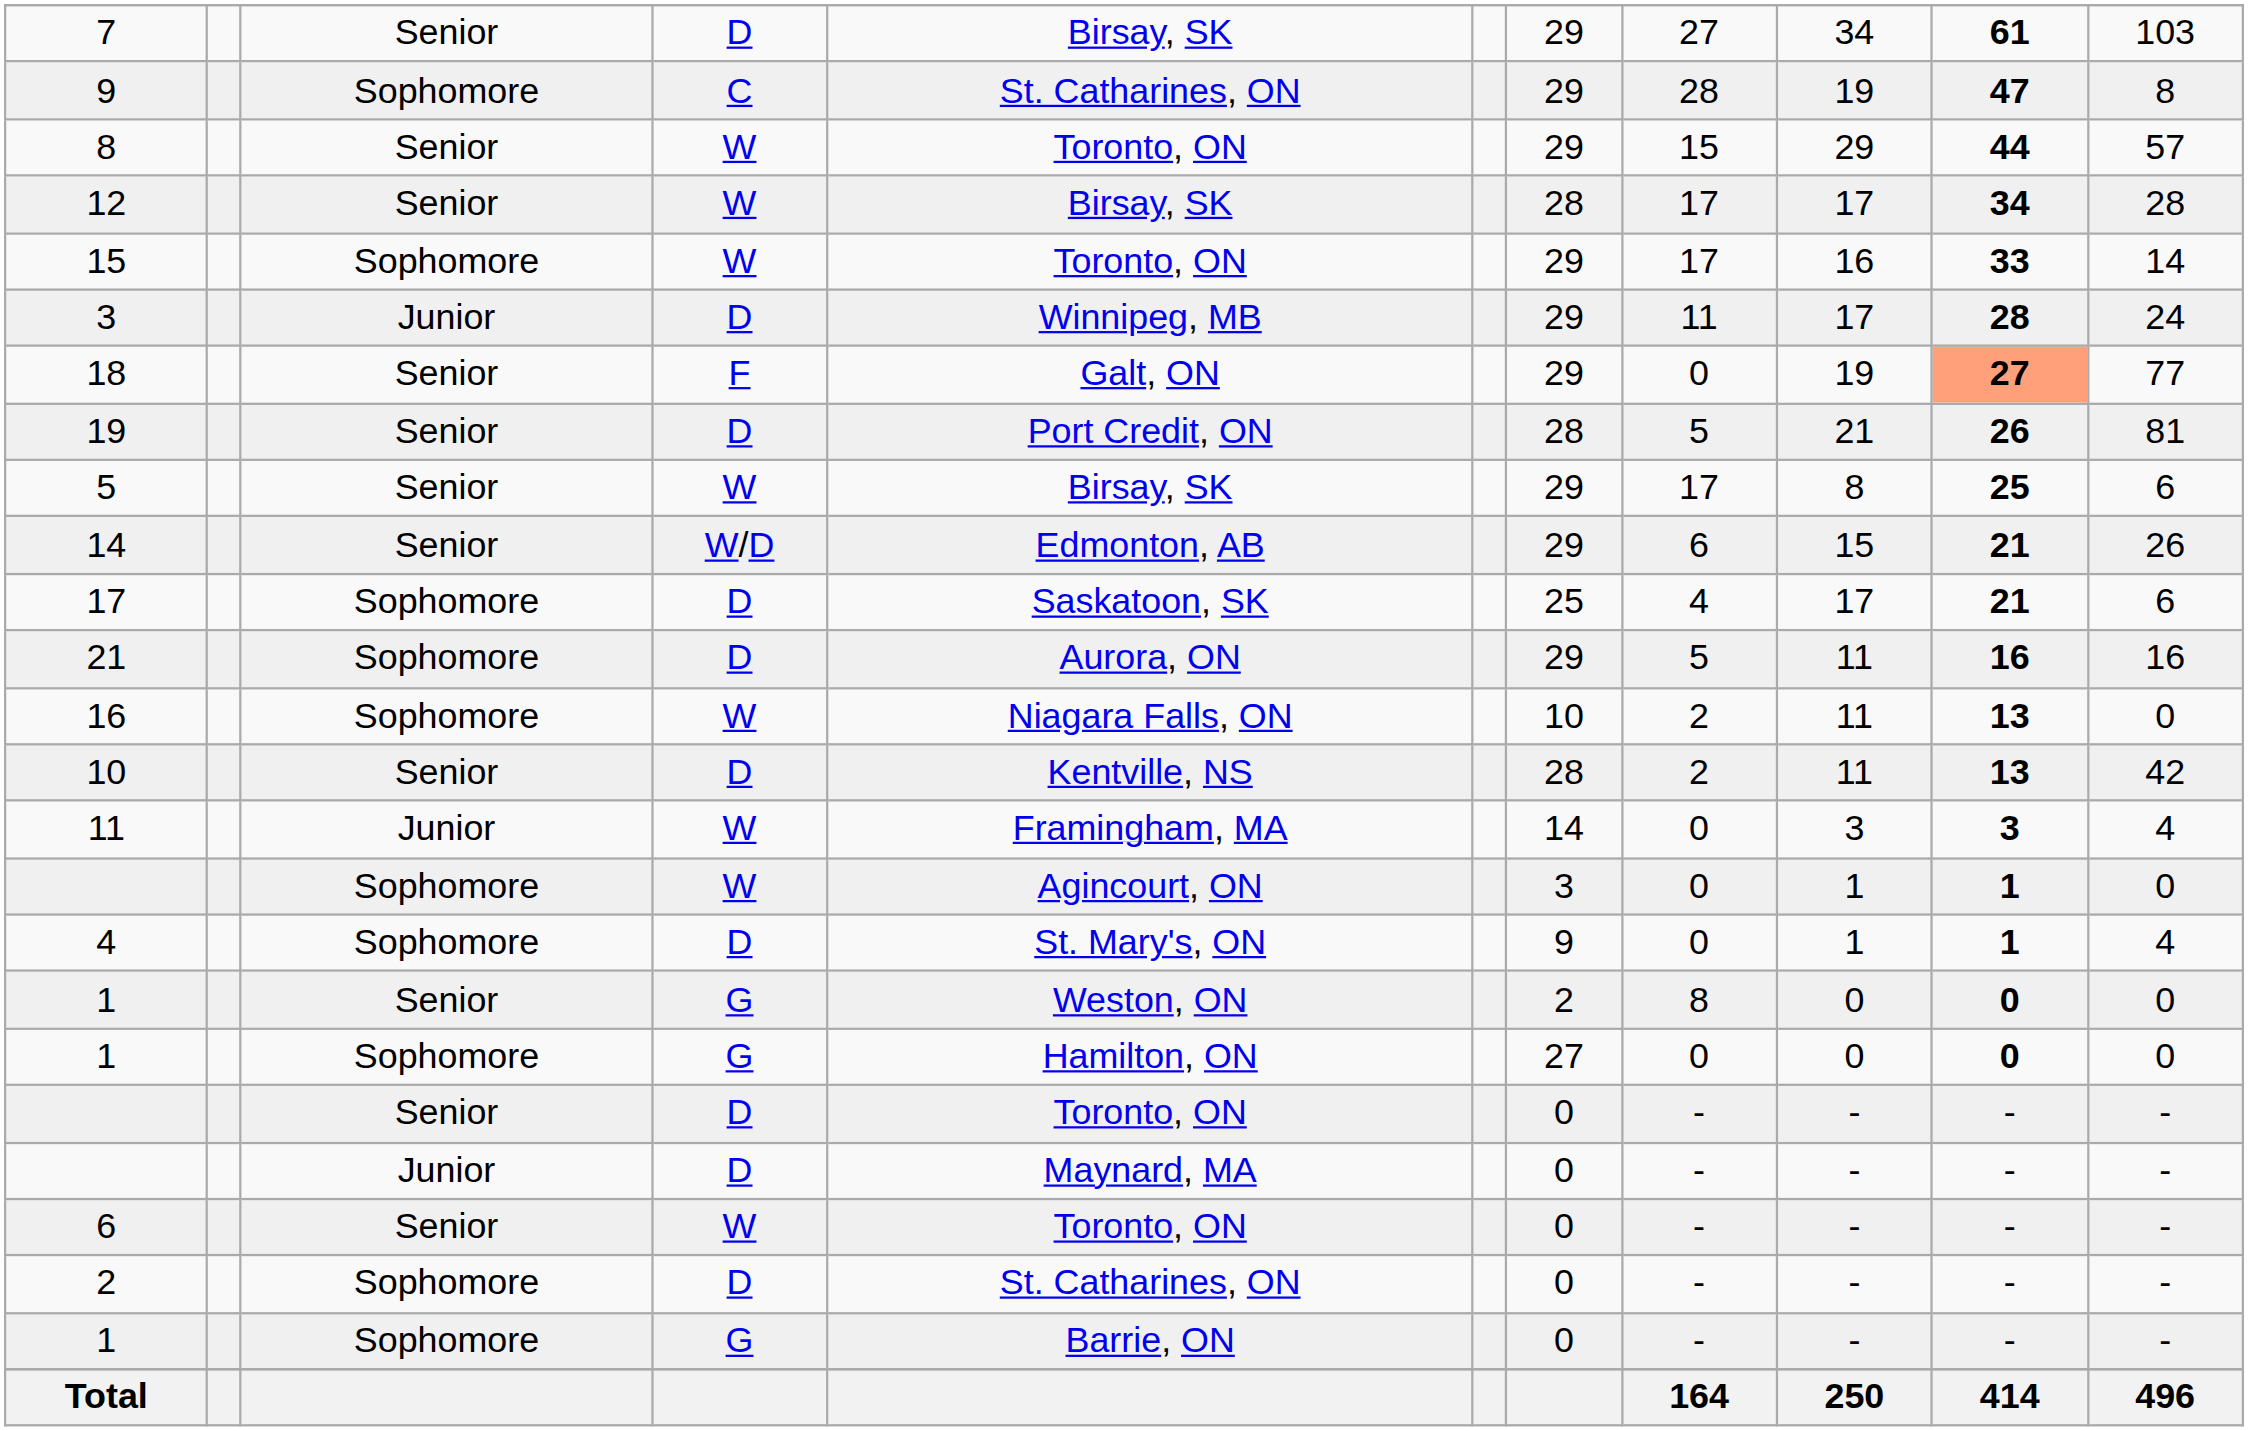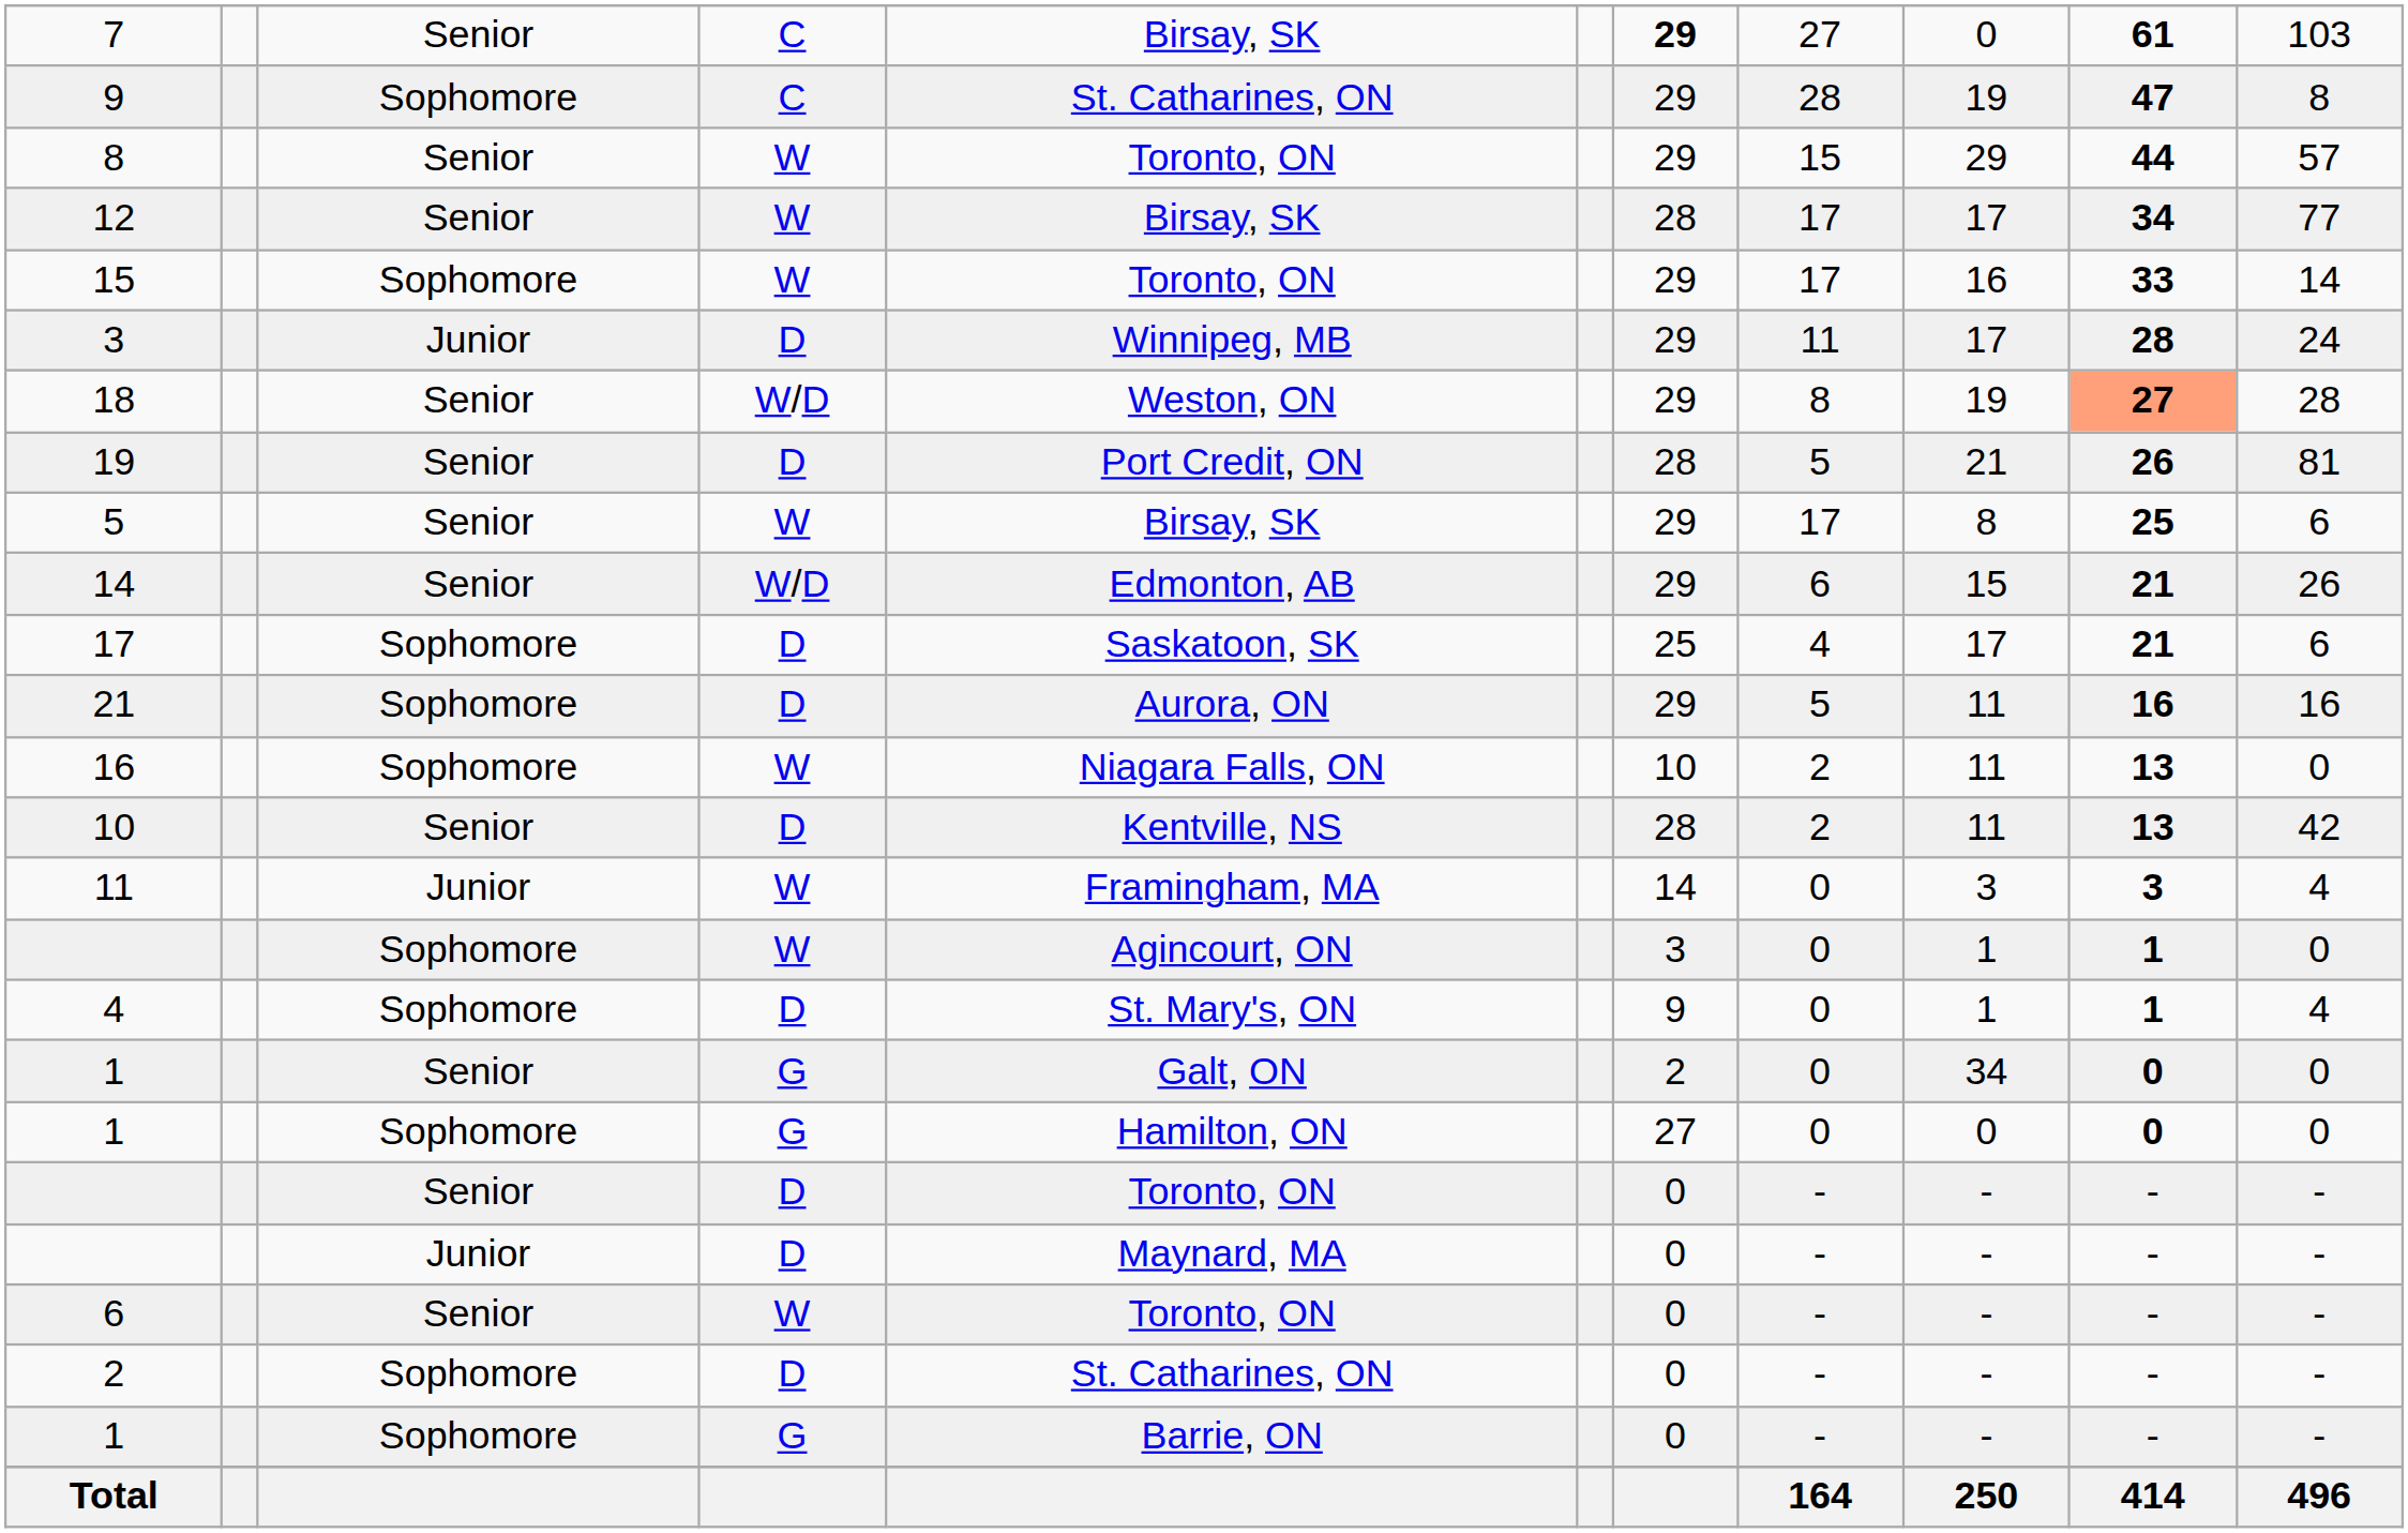 <table class="wikitable sortable" width ="1000">
 <tr align="center">
 </tr>
 <tr align="center" bgcolor="">
 <td>7</td>
 <td></td>
 <td>Senior</td>
-<td><a href='#'>D</a></td>
+<td><a href='#'>C</a></td>
 <td><a href='#'>Birsay</a>, <a href='#'>SK</a></td>
 <td></td>
-<td>29</td>
+<td><strong>29</strong></td>
 <td>27</td>
-<td>34</td>
+<td>0</td>
 <td><strong>61</strong></td>
 <td>103</td>
 </tr>
 <tr align="center" bgcolor="#f0f0f0">
 <td>9</td>
 <td></td>
 <td>Sophomore</td>
 <td><a href='#'>C</a></td>
 <td><a href='#'>St. Catharines</a>, <a href='#'>ON</a></td>
 <td></td>
 <td>29</td>
 <td>28</td>
 <td>19</td>
 <td><strong>47</strong></td>
 <td>8</td>
 </tr>
 <tr align="center">
 <td>8</td>
 <td></td>
 <td>Senior</td>
 <td><a href='#'>W</a></td>
 <td><a href='#'>Toronto</a>, <a href='#'>ON</a></td>
 <td></td>
 <td>29</td>
 <td>15</td>
 <td>29</td>
 <td><strong>44</strong></td>
 <td>57</td>
 </tr>
 <tr align="center" bgcolor="#f0f0f0">
 <td>12</td>
 <td></td>
 <td>Senior</td>
 <td><a href='#'>W</a></td>
 <td><a href='#'>Birsay</a>, <a href='#'>SK</a></td>
 <td></td>
 <td>28</td>
 <td>17</td>
 <td>17</td>
 <td><strong>34</strong></td>
-<td>28</td>
+<td>77</td>
 </tr>
 <tr align="center">
 <td>15</td>
 <td></td>
 <td>Sophomore</td>
 <td><a href='#'>W</a></td>
 <td><a href='#'>Toronto</a>, <a href='#'>ON</a></td>
 <td></td>
 <td>29</td>
 <td>17</td>
 <td>16</td>
 <td><strong>33</strong></td>
 <td>14</td>
 </tr>
 <tr align="center" bgcolor="#f0f0f0">
 <td>3</td>
 <td></td>
 <td>Junior</td>
 <td><a href='#'>D</a></td>
 <td><a href='#'>Winnipeg</a>, <a href='#'>MB</a></td>
 <td></td>
 <td>29</td>
 <td>11</td>
 <td>17</td>
 <td><strong>28</strong></td>
 <td>24</td>
 </tr>
 <tr align="center">
 <td>18</td>
 <td></td>
 <td>Senior</td>
-<td><a href='#'>F</a></td>
-<td><a href='#'>Galt</a>, <a href='#'>ON</a></td>
+<td><a href='#'>W</a>/<a href='#'>D</a></td>
+<td><a href='#'>Weston</a>, <a href='#'>ON</a></td>
 <td></td>
 <td>29</td>
-<td>0</td>
+<td>8</td>
 <td>19</td>
 <td style="background: lightsalmon;"><strong>27</strong></td>
-<td>77</td>
+<td>28</td>
 </tr>
 <tr align="center" bgcolor="#f0f0f0">
 <td>19</td>
 <td></td>
 <td>Senior</td>
 <td><a href='#'>D</a></td>
 <td><a href='#'>Port Credit</a>, <a href='#'>ON</a></td>
 <td></td>
 <td>28</td>
 <td>5</td>
 <td>21</td>
 <td><strong>26</strong></td>
 <td>81</td>
 </tr>
 <tr align="center" 2>
 <td>5</td>
 <td></td>
 <td>Senior</td>
 <td><a href='#'>W</a></td>
 <td><a href='#'>Birsay</a>, <a href='#'>SK</a></td>
 <td></td>
 <td>29</td>
 <td>17</td>
 <td>8</td>
 <td><strong>25</strong></td>
 <td>6</td>
 </tr>
 <tr align="center" bgcolor="#f0f0f0">
 <td>14</td>
 <td></td>
 <td>Senior</td>
 <td><a href='#'>W</a>/<a href='#'>D</a></td>
 <td><a href='#'>Edmonton</a>, <a href='#'>AB</a></td>
 <td></td>
 <td>29</td>
 <td>6</td>
 <td>15</td>
 <td><strong>21</strong></td>
 <td>26</td>
 </tr>
 <tr align="center">
 <td>17</td>
 <td></td>
 <td>Sophomore</td>
 <td><a href='#'>D</a></td>
 <td><a href='#'>Saskatoon</a>, <a href='#'>SK</a></td>
 <td></td>
 <td>25</td>
 <td>4</td>
 <td>17</td>
 <td><strong>21</strong></td>
 <td>6</td>
 </tr>
 <tr align="center" bgcolor="#f0f0f0">
 <td>21</td>
 <td></td>
 <td>Sophomore</td>
 <td><a href='#'>D</a></td>
 <td><a href='#'>Aurora</a>, <a href='#'>ON</a></td>
 <td></td>
 <td>29</td>
 <td>5</td>
 <td>11</td>
 <td><strong>16</strong></td>
 <td>16</td>
 </tr>
 <tr align="center">
 <td>16</td>
 <td></td>
 <td>Sophomore</td>
 <td><a href='#'>W</a></td>
 <td><a href='#'>Niagara Falls</a>, <a href='#'>ON</a></td>
 <td></td>
 <td>10</td>
 <td>2</td>
 <td>11</td>
 <td><strong>13</strong></td>
 <td>0</td>
 </tr>
 <tr align="center" bgcolor="#f0f0f0">
 <td>10</td>
 <td></td>
 <td>Senior</td>
 <td><a href='#'>D</a></td>
 <td><a href='#'>Kentville</a>, <a href='#'>NS</a></td>
 <td></td>
 <td>28</td>
 <td>2</td>
 <td>11</td>
 <td><strong>13</strong></td>
 <td>42</td>
 </tr>
 <tr align="center">
 <td>11</td>
 <td></td>
 <td>Junior</td>
 <td><a href='#'>W</a></td>
 <td><a href='#'>Framingham</a>, <a href='#'>MA</a></td>
 <td></td>
 <td>14</td>
 <td>0</td>
 <td>3</td>
 <td><strong>3</strong></td>
 <td>4</td>
 </tr>
 <tr align="center" bgcolor="#f0f0f0">
 <td></td>
 <td></td>
 <td>Sophomore</td>
 <td><a href='#'>W</a></td>
 <td><a href='#'>Agincourt</a>, <a href='#'>ON</a></td>
 <td></td>
 <td>3</td>
 <td>0</td>
 <td>1</td>
 <td><strong>1</strong></td>
 <td>0</td>
 </tr>
 <tr align="center">
 <td>4</td>
 <td></td>
 <td>Sophomore</td>
 <td><a href='#'>D</a></td>
 <td><a href='#'>St. Mary's</a>, <a href='#'>ON</a></td>
 <td></td>
 <td>9</td>
 <td>0</td>
 <td>1</td>
 <td><strong>1</strong></td>
 <td>4</td>
 </tr>
 <tr align="center" bgcolor="#f0f0f0">
 <td>1</td>
 <td></td>
 <td>Senior</td>
 <td><a href='#'>G</a></td>
-<td><a href='#'>Weston</a>, <a href='#'>ON</a></td>
+<td><a href='#'>Galt</a>, <a href='#'>ON</a></td>
 <td></td>
 <td>2</td>
-<td>8</td>
 <td>0</td>
+<td>34</td>
 <td><strong>0</strong></td>
 <td>0</td>
 </tr>
 <tr align="center">
 <td>1</td>
 <td></td>
 <td>Sophomore</td>
 <td><a href='#'>G</a></td>
 <td><a href='#'>Hamilton</a>, <a href='#'>ON</a></td>
 <td></td>
 <td>27</td>
 <td>0</td>
 <td>0</td>
 <td><strong>0</strong></td>
 <td>0</td>
 </tr>
 <tr align="center" bgcolor="#f0f0f0">
 <td></td>
 <td></td>
 <td>Senior</td>
 <td><a href='#'>D</a></td>
 <td><a href='#'>Toronto</a>, <a href='#'>ON</a></td>
 <td></td>
 <td>0</td>
 <td>-</td>
 <td>-</td>
 <td>-</td>
 <td>-</td>
 </tr>
 <tr align="center">
 <td></td>
 <td></td>
 <td>Junior</td>
 <td><a href='#'>D</a></td>
 <td><a href='#'>Maynard</a>, <a href='#'>MA</a></td>
 <td></td>
 <td>0</td>
 <td>-</td>
 <td>-</td>
 <td>-</td>
 <td>-</td>
 </tr>
 <tr align="center" bgcolor="#f0f0f0">
 <td>6</td>
 <td></td>
 <td>Senior</td>
 <td><a href='#'>W</a></td>
 <td><a href='#'>Toronto</a>, <a href='#'>ON</a></td>
 <td></td>
 <td>0</td>
 <td>-</td>
 <td>-</td>
 <td>-</td>
 <td>-</td>
 </tr>
 <tr align="center">
 <td>2</td>
 <td></td>
 <td>Sophomore</td>
 <td><a href='#'>D</a></td>
 <td><a href='#'>St. Catharines</a>, <a href='#'>ON</a></td>
 <td></td>
 <td>0</td>
 <td>-</td>
 <td>-</td>
 <td>-</td>
 <td>-</td>
 </tr>
 <tr align="center" bgcolor="#f0f0f0">
 <td>1</td>
 <td></td>
 <td>Sophomore</td>
 <td><a href='#'>G</a></td>
 <td><a href='#'>Barrie</a>, <a href='#'>ON</a></td>
 <td></td>
 <td>0</td>
 <td>-</td>
 <td>-</td>
 <td>-</td>
 <td>-</td>
 </tr>
 <tr align="center">
 </tr>
 <tr>
 <th>Total</th>
 <th></th>
 <th></th>
 <th></th>
 <th></th>
 <th></th>
 <th></th>
 <th>164</th>
 <th>250</th>
 <th>414</th>
 <th>496</th>
 </tr>
 </table>
